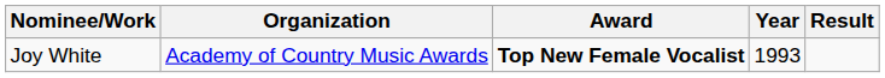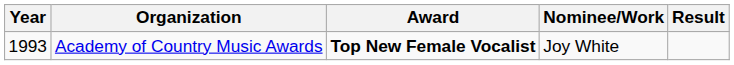 <table class="wikitable">
 <tr>
-<th>Nominee/Work</th>
+<th>Year</th>
 <th>Organization</th>
 <th>Award</th>
-<th>Year</th>
+<th>Nominee/Work</th>
 <th>Result</th>
 </tr>
 <tr>
-<td>Joy White</td>
+<td>1993</td>
 <td><a href='#'>Academy of Country Music Awards</a></td>
 <td><strong>Top New Female Vocalist</strong></td>
-<td>1993</td>
+<td>Joy White</td>
 <td></td>
 </tr>
 </table>
